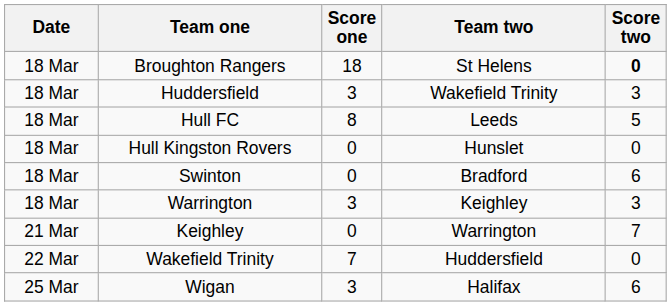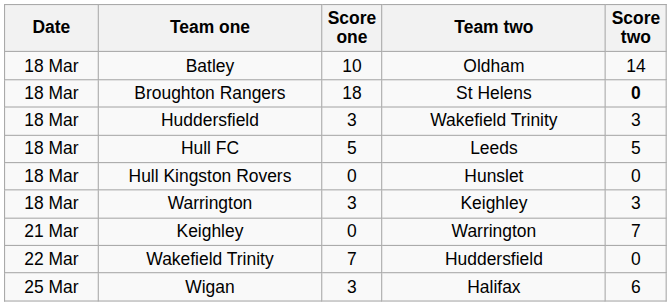 <table class="wikitable" style="text-align: center">
 <tr>
 <th width=100>Date</th>
 <th width=250>Team one</th>
 <th width=50>Score one</th>
 <th width=250>Team two</th>
 <th width=50>Score two</th>
+</tr>
+<tr>
+<td>18 Mar</td>
+<td>Batley</td>
+<td>10</td>
+<td>Oldham</td>
+<td>14</td>
 </tr>
 <tr>
 <td>18 Mar</td>
 <td>Broughton Rangers</td>
 <td>18</td>
 <td>St Helens</td>
 <td><strong>0</strong></td>
 </tr>
 <tr>
 <td>18 Mar</td>
 <td>Huddersfield</td>
 <td>3</td>
 <td>Wakefield Trinity</td>
 <td>3</td>
 </tr>
 <tr>
 <td>18 Mar</td>
 <td>Hull FC</td>
-<td>8</td>
+<td>5</td>
 <td>Leeds</td>
 <td>5</td>
 </tr>
 <tr>
 <td>18 Mar</td>
 <td>Hull Kingston Rovers</td>
 <td>0</td>
 <td>Hunslet</td>
 <td>0</td>
-</tr>
-<tr>
-<td>18 Mar</td>
-<td>Swinton</td>
-<td>0</td>
-<td>Bradford</td>
-<td>6</td>
 </tr>
 <tr>
 <td>18 Mar</td>
 <td>Warrington</td>
 <td>3</td>
 <td>Keighley</td>
 <td>3</td>
 </tr>
 <tr>
 <td>21 Mar</td>
 <td>Keighley</td>
 <td>0</td>
 <td>Warrington</td>
 <td>7</td>
 </tr>
 <tr>
 <td>22 Mar</td>
 <td>Wakefield Trinity</td>
 <td>7</td>
 <td>Huddersfield</td>
 <td>0</td>
 </tr>
 <tr>
 <td>25 Mar</td>
 <td>Wigan</td>
 <td>3</td>
 <td>Halifax</td>
 <td>6</td>
 </tr>
 </table>
